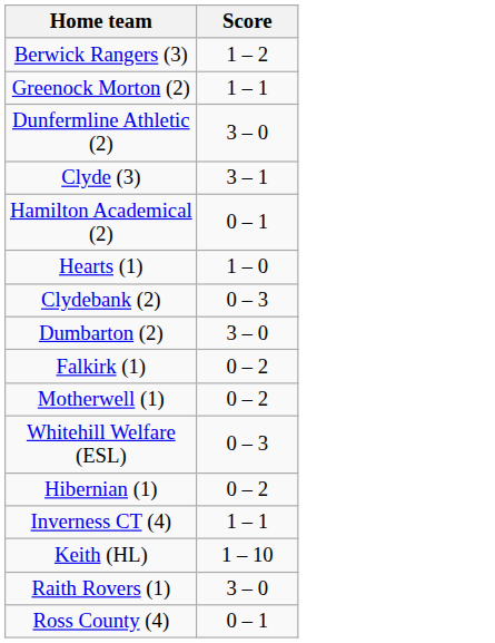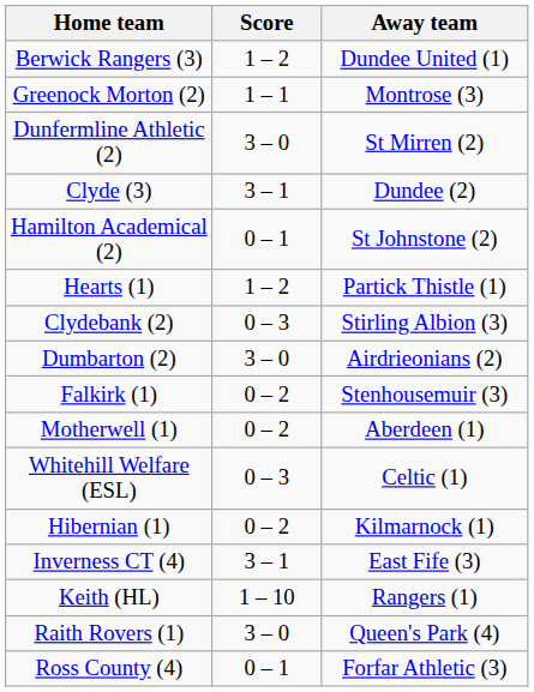 <table class="wikitable" style="text-align: center">
 <tr>
 <th width=140>Home team</th>
 <th width=70>Score</th>
+<th width=140>Away team</th>
 </tr>
 <tr>
 <td><a href='#'>Berwick Rangers</a> (3)</td>
 <td>1 – 2</td>
+<td><a href='#'>Dundee United</a> (1)</td>
 </tr>
 <tr>
 <td><a href='#'>Greenock Morton</a> (2)</td>
 <td>1 – 1</td>
+<td><a href='#'>Montrose</a> (3)</td>
 </tr>
 <tr>
 <td><a href='#'>Dunfermline Athletic</a> (2)</td>
 <td>3 – 0</td>
+<td><a href='#'>St Mirren</a> (2)</td>
 </tr>
 <tr>
 <td><a href='#'>Clyde</a> (3)</td>
 <td>3 – 1</td>
+<td><a href='#'>Dundee</a> (2)</td>
 </tr>
 <tr>
 <td><a href='#'>Hamilton Academical</a> (2)</td>
 <td>0 – 1</td>
+<td><a href='#'>St Johnstone</a> (2)</td>
 </tr>
 <tr>
 <td><a href='#'>Hearts</a> (1)</td>
-<td>1 – 0</td>
+<td>1 – 2</td>
+<td><a href='#'>Partick Thistle</a> (1)</td>
 </tr>
 <tr>
 <td><a href='#'>Clydebank</a> (2)</td>
 <td>0 – 3</td>
+<td><a href='#'>Stirling Albion</a> (3)</td>
 </tr>
 <tr>
 <td><a href='#'>Dumbarton</a> (2)</td>
 <td>3 – 0</td>
+<td><a href='#'>Airdrieonians</a> (2)</td>
 </tr>
 <tr>
 <td><a href='#'>Falkirk</a> (1)</td>
 <td>0 – 2</td>
+<td><a href='#'>Stenhousemuir</a> (3)</td>
 </tr>
 <tr>
 <td><a href='#'>Motherwell</a> (1)</td>
 <td>0 – 2</td>
+<td><a href='#'>Aberdeen</a> (1)</td>
 </tr>
 <tr>
 <td><a href='#'>Whitehill Welfare</a> (ESL)</td>
 <td>0 – 3</td>
+<td><a href='#'>Celtic</a> (1)</td>
 </tr>
 <tr>
 <td><a href='#'>Hibernian</a> (1)</td>
 <td>0 – 2</td>
+<td><a href='#'>Kilmarnock</a> (1)</td>
 </tr>
 <tr>
 <td><a href='#'>Inverness CT</a> (4)</td>
-<td>1 – 1</td>
+<td>3 – 1</td>
+<td><a href='#'>East Fife</a> (3)</td>
 </tr>
 <tr>
 <td><a href='#'>Keith</a> (HL)</td>
 <td>1 – 10</td>
+<td><a href='#'>Rangers</a> (1)</td>
 </tr>
 <tr>
 <td><a href='#'>Raith Rovers</a> (1)</td>
 <td>3 – 0</td>
+<td><a href='#'>Queen's Park</a> (4)</td>
 </tr>
 <tr>
 <td><a href='#'>Ross County</a> (4)</td>
 <td>0 – 1</td>
+<td><a href='#'>Forfar Athletic</a> (3)</td>
 </tr>
 </table>
